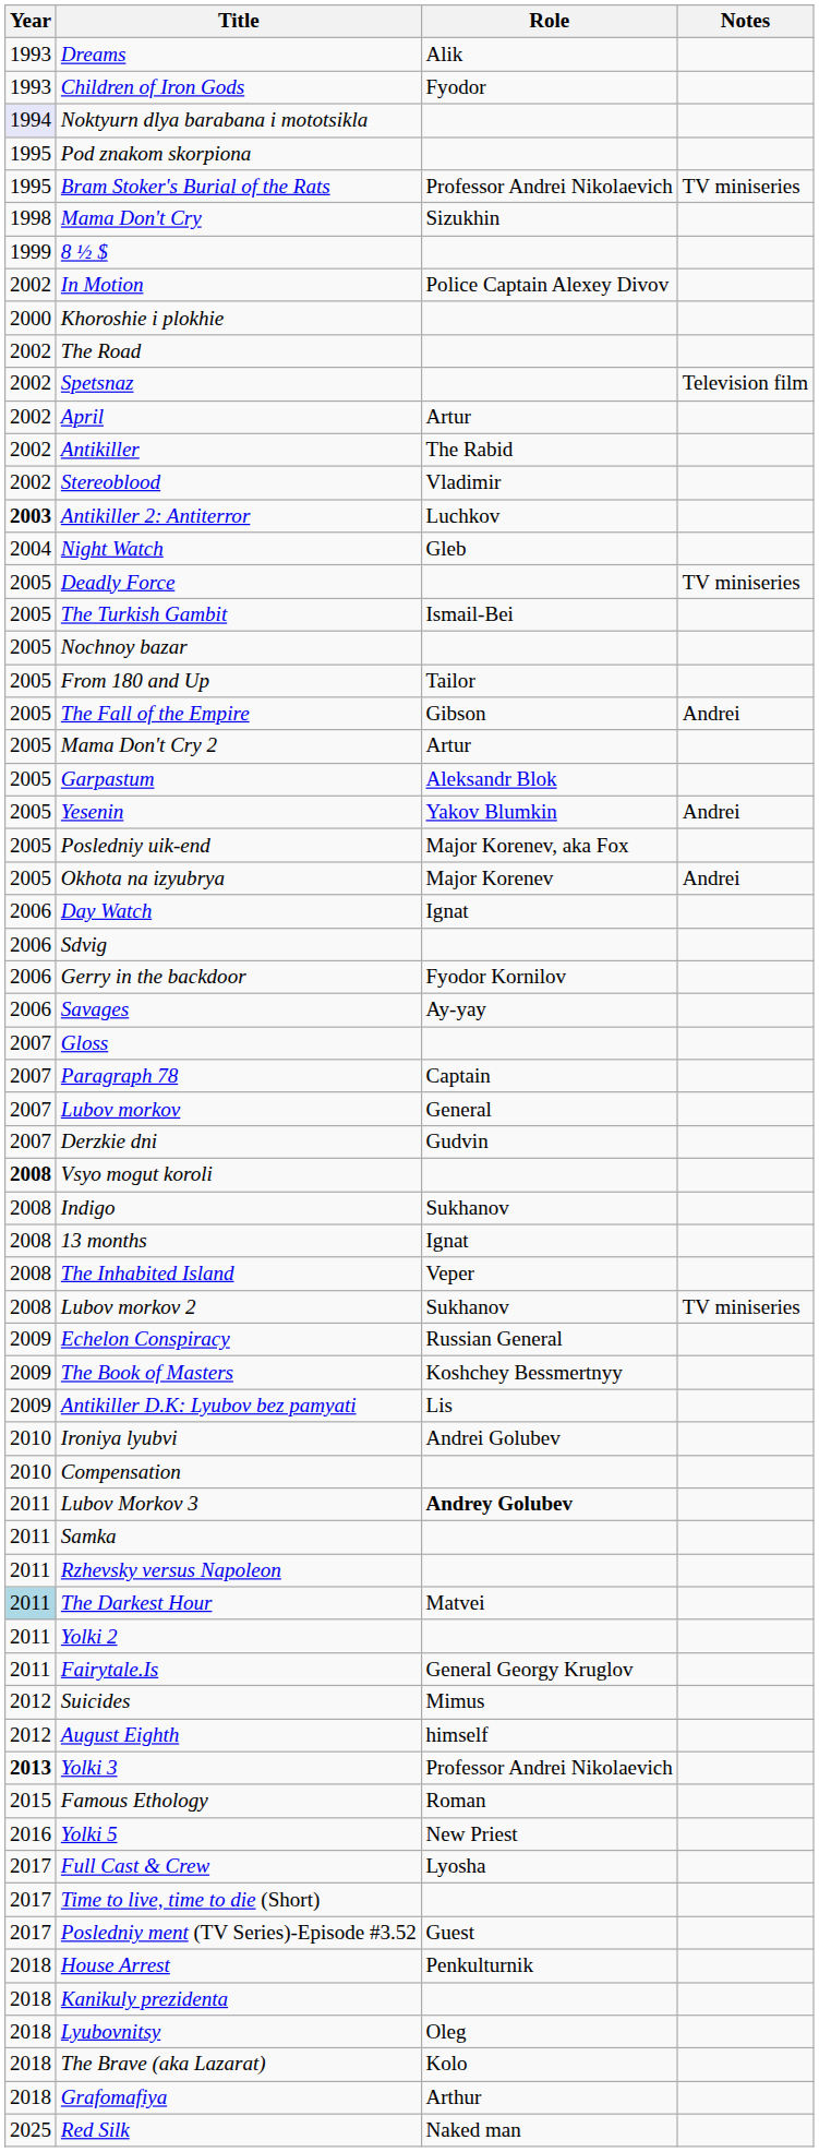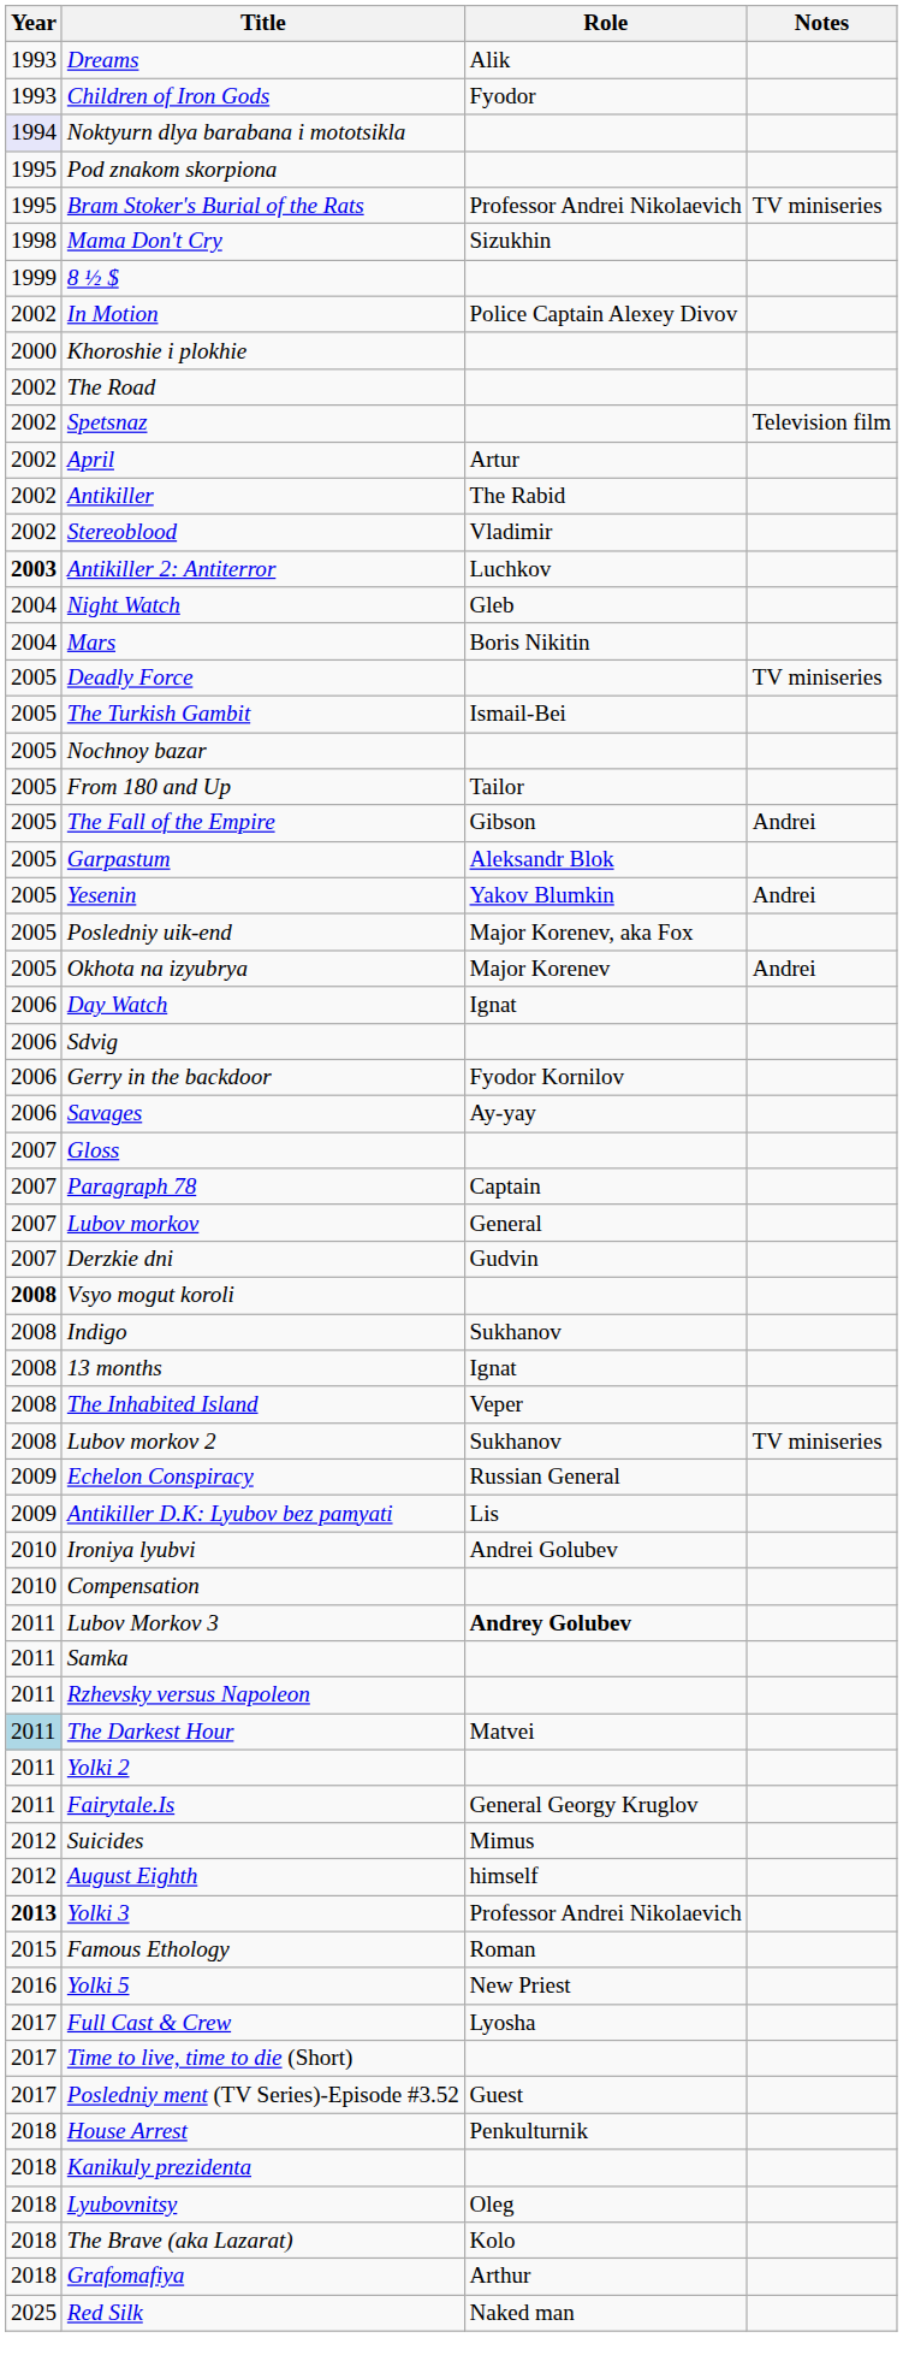 <table class="wikitable sortable">
 <tr>
 <th>Year</th>
 <th>Title</th>
 <th>Role</th>
 <th class=unsortable>Notes</th>
 </tr>
 <tr>
 <td>1993</td>
 <td><em><a href='#'>Dreams</a></em></td>
 <td>Alik</td>
 <td></td>
 </tr>
 <tr>
 <td>1993</td>
 <td><em><a href='#'>Children of Iron Gods</a></em></td>
 <td>Fyodor</td>
 <td></td>
 </tr>
 <tr>
 <td style="background: lavender;">1994</td>
 <td><em>Noktyurn dlya barabana i mototsikla</em></td>
 <td></td>
 <td></td>
 </tr>
 <tr>
 <td>1995</td>
 <td><em>Pod znakom skorpiona</em></td>
 <td></td>
 <td></td>
 </tr>
 <tr>
 <td>1995</td>
 <td><em><a href='#'>Bram Stoker's Burial of the Rats</a></em></td>
 <td>Professor Andrei Nikolaevich</td>
 <td>TV miniseries</td>
 </tr>
 <tr>
 <td>1998</td>
 <td><em><a href='#'>Mama Don't Cry</a></em></td>
 <td>Sizukhin</td>
 <td></td>
 </tr>
 <tr>
 <td>1999</td>
 <td><em><a href='#'>8 ½ $</a></em></td>
 <td></td>
 <td></td>
 </tr>
 <tr>
 <td>2002</td>
 <td><em><a href='#'>In Motion</a></em></td>
 <td>Police Captain Alexey Divov</td>
 <td></td>
 </tr>
 <tr>
 <td>2000</td>
 <td><em>Khoroshie i plokhie</em></td>
 <td></td>
 <td></td>
 </tr>
 <tr>
 <td>2002</td>
 <td><em>The Road</em></td>
 <td></td>
 <td></td>
 </tr>
 <tr>
 <td>2002</td>
 <td><em><a href='#'>Spetsnaz</a></em></td>
 <td></td>
 <td>Television film</td>
 </tr>
 <tr>
 <td>2002</td>
 <td><em><a href='#'>April</a></em></td>
 <td>Artur</td>
 <td></td>
 </tr>
 <tr>
 <td>2002</td>
 <td><em><a href='#'>Antikiller</a></em></td>
 <td>The Rabid</td>
 <td></td>
 </tr>
 <tr>
 <td>2002</td>
 <td><em><a href='#'>Stereoblood</a></em></td>
 <td>Vladimir</td>
 <td></td>
 </tr>
 <tr>
 <td><strong>2003</strong></td>
 <td><em><a href='#'>Antikiller 2: Antiterror</a></em></td>
 <td>Luchkov</td>
 <td></td>
 </tr>
 <tr>
 <td>2004</td>
 <td><em><a href='#'>Night Watch</a></em></td>
 <td>Gleb</td>
 <td></td>
 </tr>
 <tr>
+<td>2004</td>
+<td><em><a href='#'>Mars</a></em></td>
+<td>Boris Nikitin</td>
+<td></td>
+</tr>
+<tr>
 <td>2005</td>
 <td><em><a href='#'>Deadly Force</a></em></td>
 <td></td>
 <td>TV miniseries</td>
 </tr>
 <tr>
 <td>2005</td>
 <td><em><a href='#'>The Turkish Gambit</a></em></td>
 <td>Ismail-Bei</td>
 <td></td>
 </tr>
 <tr>
 <td>2005</td>
 <td><em>Nochnoy bazar</em></td>
 <td></td>
 <td></td>
 </tr>
 <tr>
 <td>2005</td>
 <td><em>From 180 and Up</em></td>
 <td>Tailor</td>
 <td></td>
 </tr>
 <tr>
 <td>2005</td>
 <td><em><a href='#'>The Fall of the Empire</a></em></td>
 <td>Gibson</td>
 <td>Andrei</td>
-</tr>
-<tr>
-<td>2005</td>
-<td><em>Mama Don't Cry 2</em></td>
-<td>Artur</td>
-<td></td>
 </tr>
 <tr>
 <td>2005</td>
 <td><em><a href='#'>Garpastum</a></em></td>
 <td><a href='#'>Aleksandr Blok</a></td>
 <td></td>
 </tr>
 <tr>
 <td>2005</td>
 <td><em><a href='#'>Yesenin</a></em></td>
 <td><a href='#'>Yakov Blumkin</a></td>
 <td>Andrei</td>
 </tr>
 <tr>
 <td>2005</td>
 <td><em>Posledniy uik-end</em></td>
 <td>Major Korenev, aka Fox</td>
 <td></td>
 </tr>
 <tr>
 <td>2005</td>
 <td><em>Okhota na izyubrya</em></td>
 <td>Major Korenev</td>
 <td>Andrei</td>
 </tr>
 <tr>
 <td>2006</td>
 <td><em><a href='#'>Day Watch</a></em></td>
 <td>Ignat</td>
 <td></td>
 </tr>
 <tr>
 <td>2006</td>
 <td><em>Sdvig</em></td>
 <td></td>
 <td></td>
 </tr>
 <tr>
 <td>2006</td>
 <td><em>Gerry in the backdoor</em></td>
 <td>Fyodor Kornilov</td>
 <td></td>
 </tr>
 <tr>
 <td>2006</td>
 <td><em><a href='#'>Savages</a></em></td>
 <td>Ay-yay</td>
 <td></td>
 </tr>
 <tr>
 <td>2007</td>
 <td><em><a href='#'>Gloss</a></em></td>
 <td></td>
 <td></td>
 </tr>
 <tr>
 <td>2007</td>
 <td><em><a href='#'>Paragraph 78</a></em></td>
 <td>Captain</td>
 <td></td>
 </tr>
 <tr>
 <td>2007</td>
 <td><em><a href='#'>Lubov morkov</a></em></td>
 <td>General</td>
 <td></td>
 </tr>
 <tr>
 <td>2007</td>
 <td><em>Derzkie dni</em></td>
 <td>Gudvin</td>
 <td></td>
 </tr>
 <tr>
 <td><strong>2008</strong></td>
 <td><em>Vsyo mogut koroli</em></td>
 <td></td>
 <td></td>
 </tr>
 <tr>
 <td>2008</td>
 <td><em>Indigo</em></td>
 <td>Sukhanov</td>
 <td></td>
 </tr>
 <tr>
 <td>2008</td>
 <td><em>13 months</em></td>
 <td>Ignat</td>
 <td></td>
 </tr>
 <tr>
 <td>2008</td>
 <td><em><a href='#'>The Inhabited Island</a></em></td>
 <td>Veper</td>
 <td></td>
 </tr>
 <tr>
 <td>2008</td>
 <td><em>Lubov morkov 2</em></td>
 <td>Sukhanov</td>
 <td>TV miniseries</td>
 </tr>
 <tr>
 <td>2009</td>
 <td><em><a href='#'>Echelon Conspiracy</a></em></td>
 <td>Russian General</td>
-<td></td>
-</tr>
-<tr>
-<td>2009</td>
-<td><em><a href='#'>The Book of Masters</a></em></td>
-<td>Koshchey Bessmertnyy</td>
 <td></td>
 </tr>
 <tr>
 <td>2009</td>
 <td><em><a href='#'>Antikiller D.K: Lyubov bez pamyati</a></em></td>
 <td>Lis</td>
 <td></td>
 </tr>
 <tr>
 <td>2010</td>
 <td><em>Ironiya lyubvi</em></td>
 <td>Andrei Golubev</td>
 <td></td>
 </tr>
 <tr>
 <td>2010</td>
 <td><em>Compensation</em></td>
 <td></td>
 <td></td>
 </tr>
 <tr>
 <td>2011</td>
 <td><em>Lubov Morkov 3</em></td>
 <td><strong>Andrey Golubev</strong></td>
 <td></td>
 </tr>
 <tr>
 <td>2011</td>
 <td><em>Samka</em></td>
 <td></td>
 <td></td>
 </tr>
 <tr>
 <td>2011</td>
 <td><em><a href='#'>Rzhevsky versus Napoleon</a></em></td>
 <td></td>
 </tr>
 <tr>
 <td style="background: lightblue;">2011</td>
 <td><em><a href='#'>The Darkest Hour</a></em></td>
 <td>Matvei</td>
 <td></td>
 </tr>
 <tr>
 <td>2011</td>
 <td><em><a href='#'>Yolki 2</a></em></td>
 <td></td>
 <td></td>
 </tr>
 <tr>
 <td>2011</td>
 <td><em><a href='#'>Fairytale.Is</a></em></td>
 <td>General Georgy Kruglov</td>
 <td></td>
 </tr>
 <tr>
 <td>2012</td>
 <td><em>Suicides</em></td>
 <td>Mimus</td>
 <td></td>
 </tr>
 <tr>
 <td>2012</td>
 <td><em><a href='#'>August Eighth</a></em></td>
 <td>himself</td>
 <td></td>
 </tr>
 <tr>
 <td><strong>2013</strong></td>
 <td><em><a href='#'>Yolki 3</a></em></td>
 <td>Professor Andrei Nikolaevich</td>
 <td></td>
 </tr>
 <tr>
 <td>2015</td>
 <td><em>Famous Ethology</em></td>
 <td>Roman</td>
 <td></td>
 </tr>
 <tr>
 <td>2016</td>
 <td><em><a href='#'>Yolki 5</a></em></td>
 <td>New Priest</td>
 <td></td>
 </tr>
 <tr>
 <td>2017</td>
 <td><em><a href='#'>Full Cast & Crew</a></em></td>
 <td>Lyosha</td>
 <td></td>
 </tr>
 <tr>
 <td>2017</td>
 <td><em><a href='#'>Time to live, time to die</a></em> (Short)</td>
 <td></td>
 </tr>
 <tr>
 <td>2017</td>
 <td><em><a href='#'>Posledniy ment</a></em> (TV Series)-Episode #3.52</td>
 <td>Guest</td>
 <td></td>
 </tr>
 <tr>
 <td>2018</td>
 <td><em><a href='#'>House Arrest</a></em></td>
 <td>Penkulturnik</td>
 <td></td>
 </tr>
 <tr>
 <td>2018</td>
 <td><em><a href='#'>Kanikuly prezidenta</a></em></td>
 <td></td>
 <td></td>
 </tr>
 <tr>
 <td>2018</td>
 <td><em><a href='#'>Lyubovnitsy</a></em></td>
 <td>Oleg</td>
 <td></td>
 </tr>
 <tr>
 <td>2018</td>
 <td><em>The Brave (aka Lazarat)</em></td>
 <td>Kolo</td>
 <td></td>
 </tr>
 <tr>
 <td>2018</td>
 <td><em><a href='#'>Grafomafiya</a></em></td>
 <td>Arthur</td>
 <td></td>
 </tr>
 <tr>
 <td>2025</td>
 <td><em><a href='#'>Red Silk</a></em></td>
 <td>Naked man</td>
 <td></td>
 </tr>
 </table>
